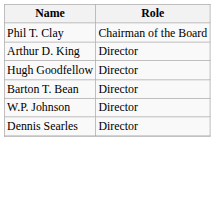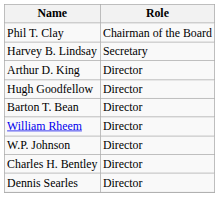 <table class="wikitable">
 <tr>
 <th>Name</th>
 <th>Role</th>
 </tr>
 <tr>
 <td>Phil T. Clay</td>
 <td>Chairman of the Board</td>
+</tr>
+<tr>
+<td>Harvey B. Lindsay</td>
+<td>Secretary</td>
 </tr>
 <tr>
 <td>Arthur D. King</td>
 <td>Director</td>
 </tr>
 <tr>
 <td>Hugh Goodfellow</td>
 <td>Director</td>
 </tr>
 <tr>
 <td>Barton T. Bean</td>
 <td>Director</td>
 </tr>
 <tr>
+<td><a href='#'>William Rheem</a></td>
+<td>Director</td>
+</tr>
+<tr>
 <td>W.P. Johnson</td>
+<td>Director</td>
+</tr>
+<tr>
+<td>Charles H. Bentley</td>
 <td>Director</td>
 </tr>
 <tr>
 <td>Dennis Searles</td>
 <td>Director</td>
 </tr>
 <tr>
 </tr>
 </table>
